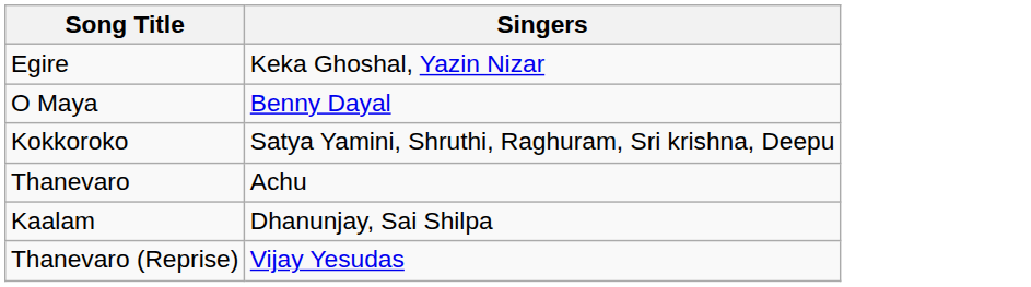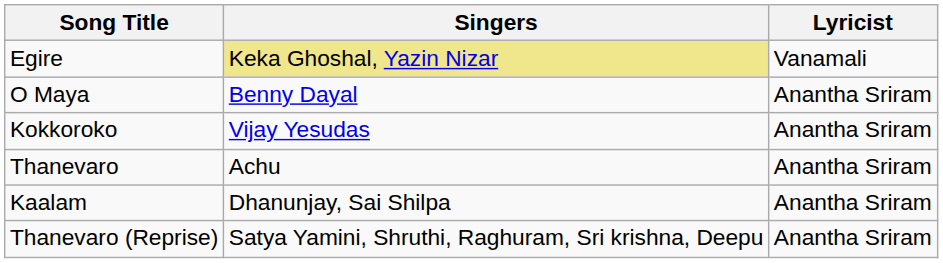 <table class="wikitable">
 <tr>
 <th>Song Title</th>
 <th>Singers</th>
+<th>Lyricist</th>
 </tr>
 <tr>
 <td>Egire</td>
-<td>Keka Ghoshal, <a href='#'>Yazin Nizar</a></td>
+<td style="background: khaki;">Keka Ghoshal, <a href='#'>Yazin Nizar</a></td>
+<td>Vanamali</td>
 </tr>
 <tr>
 <td>O Maya</td>
 <td><a href='#'>Benny Dayal</a></td>
+<td>Anantha Sriram</td>
 </tr>
 <tr>
 <td>Kokkoroko</td>
-<td>Satya Yamini, Shruthi, Raghuram, Sri krishna, Deepu</td>
+<td><a href='#'>Vijay Yesudas</a></td>
+<td>Anantha Sriram</td>
 </tr>
 <tr>
 <td>Thanevaro</td>
 <td>Achu</td>
+<td>Anantha Sriram</td>
 </tr>
 <tr>
 <td>Kaalam</td>
 <td>Dhanunjay, Sai Shilpa</td>
+<td>Anantha Sriram</td>
 </tr>
 <tr>
 <td>Thanevaro (Reprise)</td>
-<td><a href='#'>Vijay Yesudas</a></td>
+<td>Satya Yamini, Shruthi, Raghuram, Sri krishna, Deepu</td>
+<td>Anantha Sriram</td>
 </tr>
 </table>
